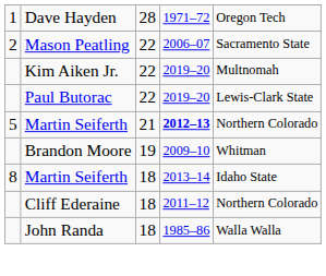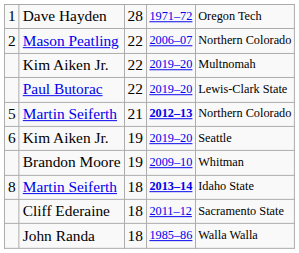 <table class="wikitable">
 <tr>
 </tr>
 <tr>
 <td>1</td>
 <td>Dave Hayden</td>
 <td>28</td>
 <td style="font-size:80%;"><a href='#'>1971–72</a></td>
 <td style="font-size:80%;">Oregon Tech</td>
 </tr>
 <tr>
 <td>2</td>
 <td><a href='#'>Mason Peatling</a></td>
 <td>22</td>
 <td style="font-size:80%;"><a href='#'>2006–07</a></td>
-<td style="font-size:80%;">Sacramento State</td>
+<td style="font-size:80%;">Northern Colorado</td>
 </tr>
 <tr>
 <td></td>
 <td>Kim Aiken Jr.</td>
 <td>22</td>
 <td style="font-size:80%;"><a href='#'>2019–20</a></td>
 <td style="font-size:80%;">Multnomah</td>
 </tr>
 <tr>
 <td></td>
 <td><a href='#'>Paul Butorac</a></td>
 <td>22</td>
 <td style="font-size:80%;"><a href='#'>2019–20</a></td>
 <td style="font-size:80%;">Lewis-Clark State</td>
 </tr>
 <tr>
 <td>5</td>
 <td><a href='#'>Martin Seiferth</a></td>
 <td>21</td>
 <td style="font-size:80%;"><strong><a href='#'>2012–13</a></strong></td>
 <td style="font-size:80%;">Northern Colorado</td>
 </tr>
 <tr>
+<td>6</td>
+<td>Kim Aiken Jr.</td>
+<td>19</td>
+<td style="font-size:80%;"><a href='#'>2019–20</a></td>
+<td style="font-size:80%;">Seattle</td>
+</tr>
+<tr>
 <td></td>
 <td>Brandon Moore</td>
 <td>19</td>
 <td style="font-size:80%;"><a href='#'>2009–10</a></td>
 <td style="font-size:80%;">Whitman</td>
 </tr>
 <tr>
 <td>8</td>
 <td><a href='#'>Martin Seiferth</a></td>
 <td>18</td>
-<td style="font-size:80%;"><a href='#'>2013–14</a></td>
+<td style="font-size:80%;"><strong><a href='#'>2013–14</a></strong></td>
 <td style="font-size:80%;">Idaho State</td>
 </tr>
 <tr>
 <td></td>
 <td>Cliff Ederaine</td>
 <td>18</td>
 <td style="font-size:80%;"><a href='#'>2011–12</a></td>
-<td style="font-size:80%;">Northern Colorado</td>
+<td style="font-size:80%;">Sacramento State</td>
 </tr>
 <tr>
 <td></td>
 <td>John Randa</td>
 <td>18</td>
 <td style="font-size:80%;"><a href='#'>1985–86</a></td>
 <td style="font-size:80%;">Walla Walla</td>
 </tr>
 </table>
